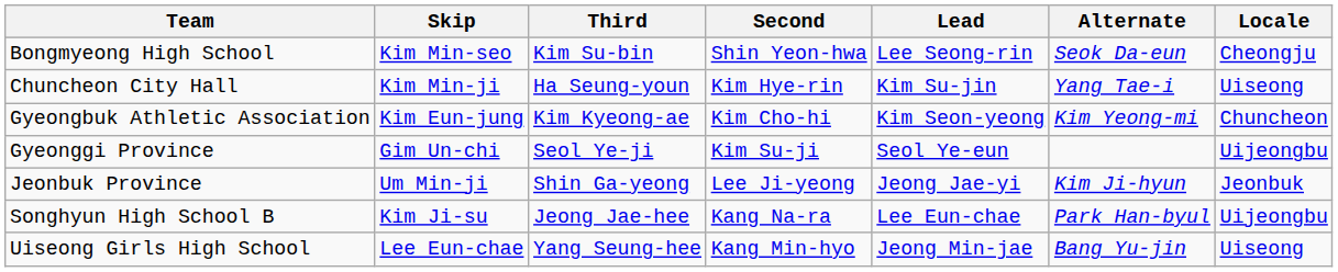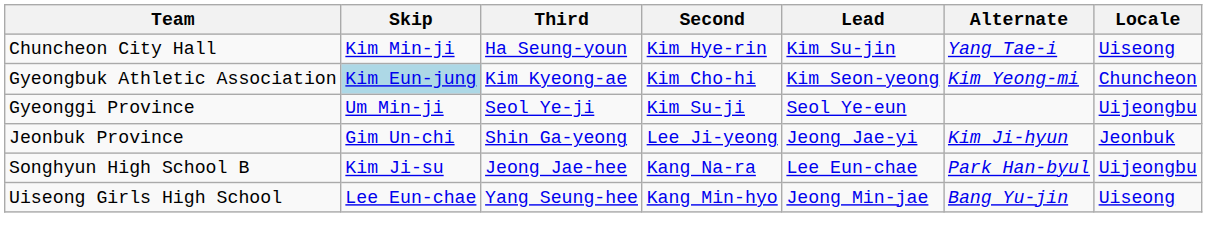 <table class="wikitable">
 <tr>
 <th scope="col">Team</th>
 <th scope="col">Skip</th>
 <th scope="col">Third</th>
 <th scope="col">Second</th>
 <th scope="col">Lead</th>
 <th scope="col">Alternate</th>
 <th scope="col">Locale</th>
-</tr>
-<tr>
-<td>Bongmyeong High School</td>
-<td><a href='#'>Kim Min-seo</a></td>
-<td><a href='#'>Kim Su-bin</a></td>
-<td><a href='#'>Shin Yeon-hwa</a></td>
-<td><a href='#'>Lee Seong-rin</a></td>
-<td><em><a href='#'>Seok Da-eun</a></em></td>
-<td> <a href='#'>Cheongju</a></td>
 </tr>
 <tr>
 <td>Chuncheon City Hall</td>
 <td><a href='#'>Kim Min-ji</a></td>
 <td><a href='#'>Ha Seung-youn</a></td>
 <td><a href='#'>Kim Hye-rin</a></td>
 <td><a href='#'>Kim Su-jin</a></td>
 <td><em><a href='#'>Yang Tae-i</a></em></td>
 <td> <a href='#'>Uiseong</a></td>
 </tr>
 <tr>
 <td>Gyeongbuk Athletic Association</td>
-<td><a href='#'>Kim Eun-jung</a></td>
+<td style="background: lightblue;"><a href='#'>Kim Eun-jung</a></td>
 <td><a href='#'>Kim Kyeong-ae</a></td>
 <td><a href='#'>Kim Cho-hi</a></td>
 <td><a href='#'>Kim Seon-yeong</a></td>
 <td><em><a href='#'>Kim Yeong-mi</a></em></td>
 <td> <a href='#'>Chuncheon</a></td>
 </tr>
 <tr>
 <td>Gyeonggi Province</td>
-<td><a href='#'>Gim Un-chi</a></td>
+<td><a href='#'>Um Min-ji</a></td>
 <td><a href='#'>Seol Ye-ji</a></td>
 <td><a href='#'>Kim Su-ji</a></td>
 <td><a href='#'>Seol Ye-eun</a></td>
 <td></td>
 <td> <a href='#'>Uijeongbu</a></td>
 </tr>
 <tr>
 <td>Jeonbuk Province</td>
-<td><a href='#'>Um Min-ji</a></td>
+<td><a href='#'>Gim Un-chi</a></td>
 <td><a href='#'>Shin Ga-yeong</a></td>
 <td><a href='#'>Lee Ji-yeong</a></td>
 <td><a href='#'>Jeong Jae-yi</a></td>
 <td><em><a href='#'>Kim Ji-hyun</a></em></td>
 <td> <a href='#'>Jeonbuk</a></td>
 </tr>
 <tr>
 <td>Songhyun High School B</td>
 <td><a href='#'>Kim Ji-su</a></td>
 <td><a href='#'>Jeong Jae-hee</a></td>
 <td><a href='#'>Kang Na-ra</a></td>
 <td><a href='#'>Lee Eun-chae</a></td>
 <td><em><a href='#'>Park Han-byul</a></em></td>
 <td> <a href='#'>Uijeongbu</a></td>
 </tr>
 <tr>
 <td>Uiseong Girls High School</td>
 <td><a href='#'>Lee Eun-chae</a></td>
 <td><a href='#'>Yang Seung-hee</a></td>
 <td><a href='#'>Kang Min-hyo</a></td>
 <td><a href='#'>Jeong Min-jae</a></td>
 <td><em><a href='#'>Bang Yu-jin</a></em></td>
 <td> <a href='#'>Uiseong</a></td>
 </tr>
 </table>
